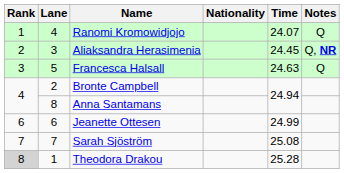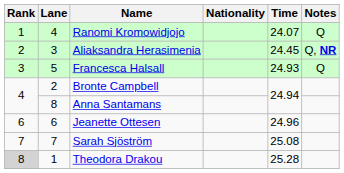 <table class="wikitable sortable" style="text-align:center">
 <tr>
 <th>Rank</th>
 <th>Lane</th>
 <th>Name</th>
 <th>Nationality</th>
 <th>Time</th>
 <th>Notes</th>
 </tr>
 <tr bgcolor=ccffcc>
 <td>1</td>
 <td>4</td>
 <td align=left><a href='#'>Ranomi Kromowidjojo</a></td>
 <td align=left></td>
 <td>24.07</td>
 <td>Q</td>
 </tr>
 <tr bgcolor=ccffcc>
 <td>2</td>
 <td>3</td>
 <td align=left><a href='#'>Aliaksandra Herasimenia</a></td>
 <td align=left></td>
 <td>24.45</td>
 <td>Q, <strong><a href='#'>NR</a></strong></td>
 </tr>
 <tr bgcolor=ccffcc>
 <td>3</td>
 <td>5</td>
 <td align=left><a href='#'>Francesca Halsall</a></td>
 <td align=left></td>
-<td>24.63</td>
+<td>24.93</td>
 <td>Q</td>
 </tr>
 <tr>
 <td rowspan=2>4</td>
 <td>2</td>
 <td align=left><a href='#'>Bronte Campbell</a></td>
 <td align=left></td>
 <td rowspan=2>24.94</td>
 <td></td>
 </tr>
 <tr>
 <td>8</td>
 <td align=left><a href='#'>Anna Santamans</a></td>
 <td align=left></td>
 <td></td>
 </tr>
 <tr>
 <td>6</td>
 <td>6</td>
 <td align=left><a href='#'>Jeanette Ottesen</a></td>
 <td align=left></td>
-<td>24.99</td>
+<td>24.96</td>
 <td></td>
 </tr>
 <tr>
 <td>7</td>
 <td>7</td>
 <td align=left><a href='#'>Sarah Sjöström</a></td>
 <td align=left></td>
 <td>25.08</td>
 <td></td>
 </tr>
 <tr>
 <td style="background: lightgrey;">8</td>
 <td>1</td>
 <td align=left><a href='#'>Theodora Drakou</a></td>
 <td align=left></td>
 <td>25.28</td>
 <td></td>
 </tr>
 </table>
